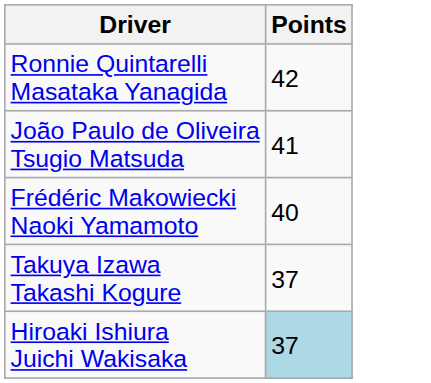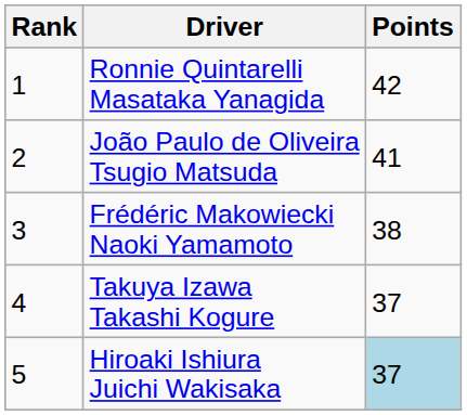 <table class="wikitable" style="font-size: 95%;">
 <tr>
+<th>Rank</th>
 <th>Driver</th>
 <th>Points</th>
 </tr>
 <tr>
+<td>1</td>
 <td> <a href='#'>Ronnie Quintarelli</a><br> <a href='#'>Masataka Yanagida</a></td>
 <td>42</td>
 </tr>
 <tr>
+<td>2</td>
 <td> <a href='#'>João Paulo de Oliveira</a><br> <a href='#'>Tsugio Matsuda</a></td>
 <td>41</td>
 </tr>
 <tr>
+<td>3</td>
 <td> <a href='#'>Frédéric Makowiecki</a><br> <a href='#'>Naoki Yamamoto</a></td>
-<td>40</td>
+<td>38</td>
 </tr>
 <tr>
+<td>4</td>
 <td> <a href='#'>Takuya Izawa</a><br> <a href='#'>Takashi Kogure</a></td>
 <td>37</td>
 </tr>
 <tr>
+<td>5</td>
 <td> <a href='#'>Hiroaki Ishiura</a><br> <a href='#'>Juichi Wakisaka</a></td>
 <td style="background: lightblue;">37</td>
 </tr>
 </table>
